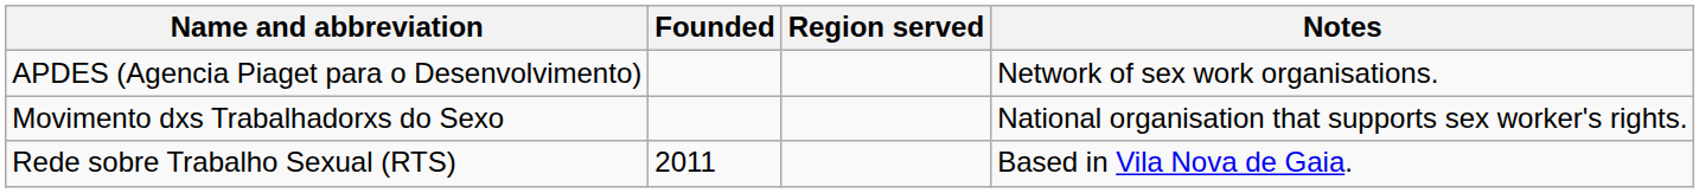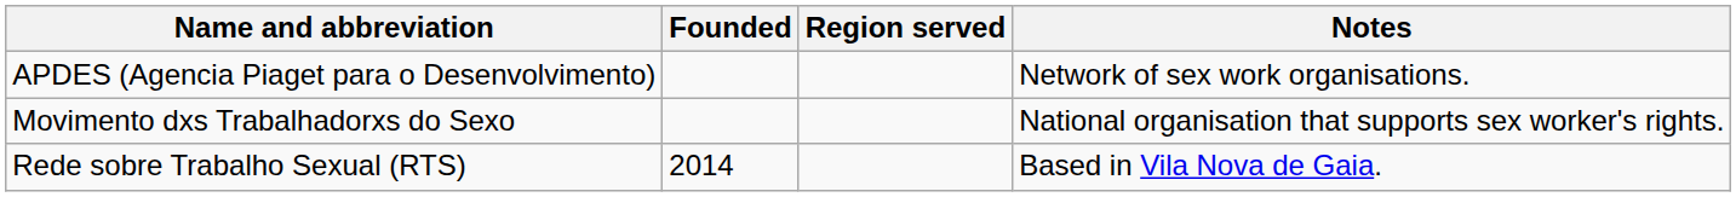 <table class="wikitable sortable">
 <tr>
 <th>Name and abbreviation</th>
 <th>Founded</th>
 <th>Region served</th>
 <th>Notes</th>
 </tr>
 <tr>
 <td>APDES (Agencia Piaget para o Desenvolvimento)</td>
 <td></td>
 <td></td>
 <td>Network of sex work organisations.</td>
 </tr>
 <tr>
 <td>Movimento dxs Trabalhadorxs do Sexo</td>
 <td></td>
 <td></td>
 <td>National organisation that supports sex worker's rights.</td>
 </tr>
 <tr>
 <td>Rede sobre Trabalho Sexual (RTS)</td>
-<td>2011</td>
+<td>2014</td>
 <td></td>
 <td>Based in <a href='#'>Vila Nova de Gaia</a>.</td>
 </tr>
 </table>
